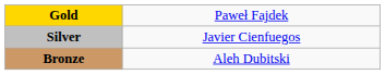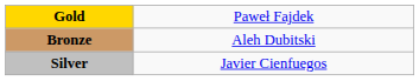 <table class="wikitable" style="text-align:center; " width="35%">
 <tr>
 <td bgcolor="gold"><strong>Gold</strong></td>
 <td><a href='#'>Paweł Fajdek</a><br>  <small><em></em></small></td>
 </tr>
 <tr>
+<td bgcolor="CC9966"><strong>Bronze</strong></td>
+<td><a href='#'>Aleh Dubitski</a><br>  <small><em></em></small></td>
+</tr>
+<tr>
 <td bgcolor="silver"><strong>Silver</strong></td>
 <td><a href='#'>Javier Cienfuegos</a><br>  <small><em></em></small></td>
 </tr>
-<tr>
-<td bgcolor="CC9966"><strong>Bronze</strong></td>
-<td><a href='#'>Aleh Dubitski</a><br>  <small><em></em></small></td>
-</tr>
 </table>
